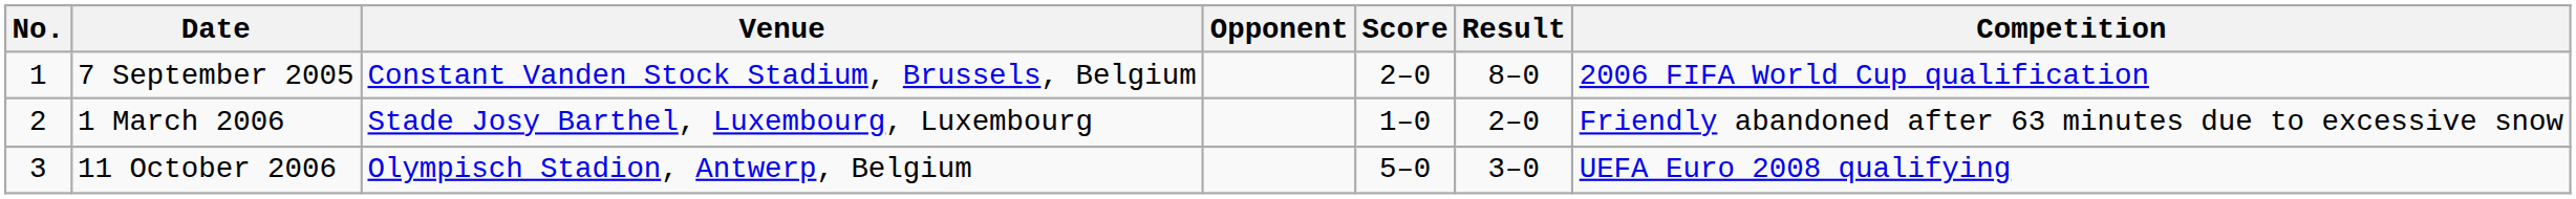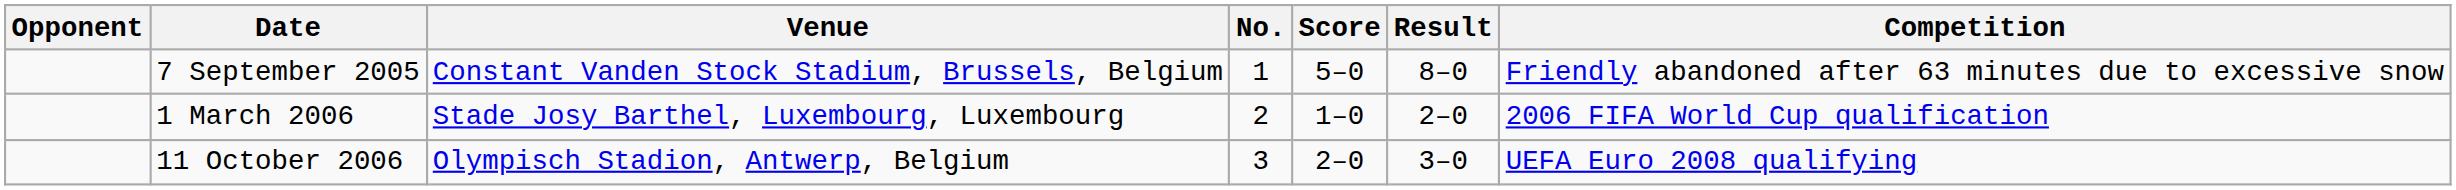 <table class="wikitable sortable">
 <tr>
-<th scope="col">No.</th>
+<th scope="col">Opponent</th>
 <th scope="col">Date</th>
 <th scope="col">Venue</th>
-<th scope="col">Opponent</th>
+<th scope="col">No.</th>
 <th scope="col">Score</th>
 <th scope="col">Result</th>
 <th scope="col">Competition</th>
 </tr>
 <tr>
-<td align="center">1</td>
+<td></td>
 <td>7 September 2005</td>
 <td><a href='#'>Constant Vanden Stock Stadium</a>, <a href='#'>Brussels</a>, Belgium</td>
+<td align="center">1</td>
+<td align="center">5–0</td>
+<td align="center">8–0</td>
+<td><a href='#'>Friendly</a> abandoned after 63 minutes due to excessive  snow</td>
+</tr>
+<tr>
 <td></td>
+<td>1 March 2006</td>
+<td><a href='#'>Stade Josy Barthel</a>, <a href='#'>Luxembourg</a>, Luxembourg</td>
+<td align="center">2</td>
+<td align="center">1–0</td>
 <td align="center">2–0</td>
-<td align="center">8–0</td>
 <td><a href='#'>2006 FIFA World Cup qualification</a></td>
 </tr>
 <tr>
-<td align="center">2</td>
-<td>1 March 2006</td>
-<td><a href='#'>Stade Josy Barthel</a>, <a href='#'>Luxembourg</a>, Luxembourg</td>
 <td></td>
-<td align="center">1–0</td>
-<td align="center">2–0</td>
-<td><a href='#'>Friendly</a> abandoned after 63 minutes due to excessive  snow</td>
-</tr>
-<tr>
-<td align="center">3</td>
 <td>11 October 2006</td>
 <td><a href='#'>Olympisch Stadion</a>, <a href='#'>Antwerp</a>, Belgium</td>
-<td></td>
-<td align="center">5–0</td>
+<td align="center">3</td>
+<td align="center">2–0</td>
 <td align="center">3–0</td>
 <td><a href='#'>UEFA Euro 2008 qualifying</a></td>
 </tr>
 </table>
